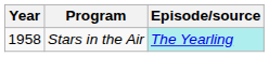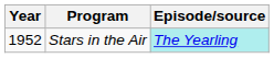 <table class="wikitable">
 <tr>
 <th>Year</th>
 <th>Program</th>
 <th>Episode/source</th>
 </tr>
 <tr>
-<td>1958</td>
+<td>1952</td>
 <td><em>Stars in the Air</em></td>
 <td style="background: paleturquoise;"><em><a href='#'>The Yearling</a></em></td>
 </tr>
 </table>
